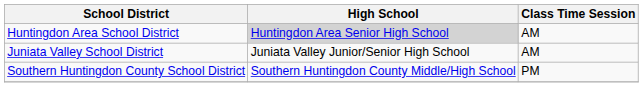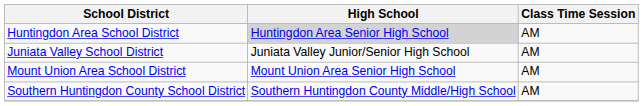 <table class="wikitable">
 <tr>
 <th>School District</th>
 <th>High School</th>
 <th>Class Time Session</th>
 </tr>
 <tr>
 <td><a href='#'>Huntingdon Area School District</a></td>
 <td style="background: lightgrey;"><a href='#'>Huntingdon Area Senior High School</a></td>
 <td>AM</td>
 </tr>
 <tr>
 <td><a href='#'>Juniata Valley School District</a></td>
 <td>Juniata Valley Junior/Senior High School</td>
 <td>AM</td>
 </tr>
 <tr>
+<td><a href='#'>Mount Union Area School District</a></td>
+<td><a href='#'>Mount Union Area Senior High School</a></td>
+<td>AM</td>
+</tr>
+<tr>
 <td><a href='#'>Southern Huntingdon County School District</a></td>
 <td><a href='#'>Southern Huntingdon County Middle/High School</a></td>
-<td>PM</td>
+<td>AM</td>
 </tr>
 <tr>
 </tr>
 </table>
